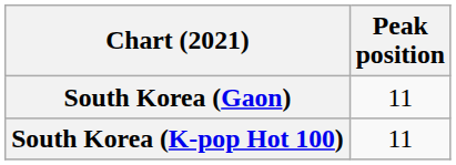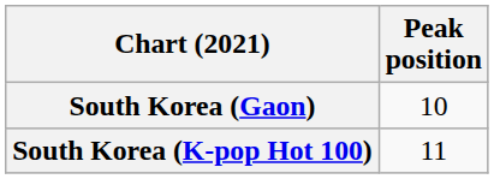 <table class="wikitable sortable plainrowheaders" style="text-align:center">
 <tr>
 <th scope="col">Chart (2021)</th>
 <th scope="col">Peak<br>position</th>
 </tr>
 <tr>
 <th scope="row">South Korea (<a href='#'>Gaon</a>)</th>
-<td>11</td>
+<td>10</td>
 </tr>
 <tr>
 <th scope="row">South Korea (<a href='#'>K-pop Hot 100</a>)</th>
 <td>11</td>
 </tr>
 </table>
